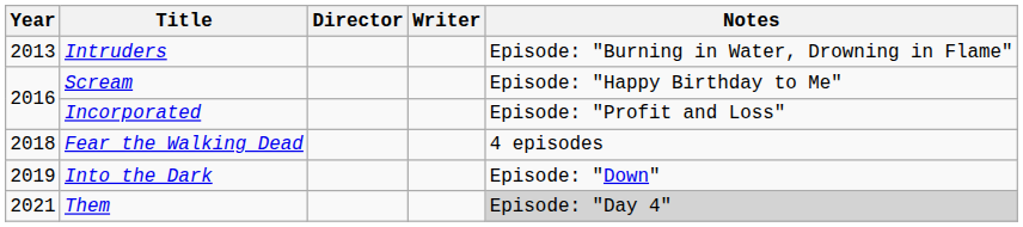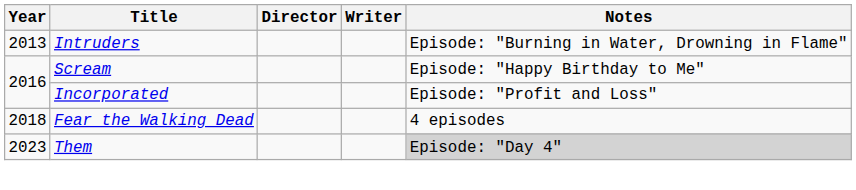 <table class="wikitable">
 <tr>
 <th>Year</th>
 <th>Title</th>
 <th>Director</th>
 <th>Writer</th>
 <th>Notes</th>
 </tr>
 <tr>
 <td>2013</td>
 <td><em><a href='#'>Intruders</a></em></td>
 <td></td>
 <td></td>
 <td>Episode: "Burning in Water, Drowning in Flame"</td>
 </tr>
 <tr>
 <td rowspan="2">2016</td>
 <td><em><a href='#'>Scream</a></em></td>
 <td></td>
 <td></td>
 <td>Episode: "Happy Birthday to Me"</td>
 </tr>
 <tr>
 <td><em><a href='#'>Incorporated</a></em></td>
 <td></td>
 <td></td>
 <td>Episode: "Profit and Loss"</td>
 </tr>
 <tr>
 <td>2018</td>
 <td><em><a href='#'>Fear the Walking Dead</a></em></td>
 <td></td>
 <td></td>
 <td>4 episodes</td>
 </tr>
 <tr>
-<td>2019</td>
-<td><em><a href='#'>Into the Dark</a></em></td>
-<td></td>
-<td></td>
-<td>Episode: "<a href='#'>Down</a>"</td>
-</tr>
-<tr>
-<td>2021</td>
+<td>2023</td>
 <td><em><a href='#'>Them</a></em></td>
 <td></td>
 <td></td>
 <td style="background: lightgrey;">Episode: "Day 4"</td>
 </tr>
 </table>
